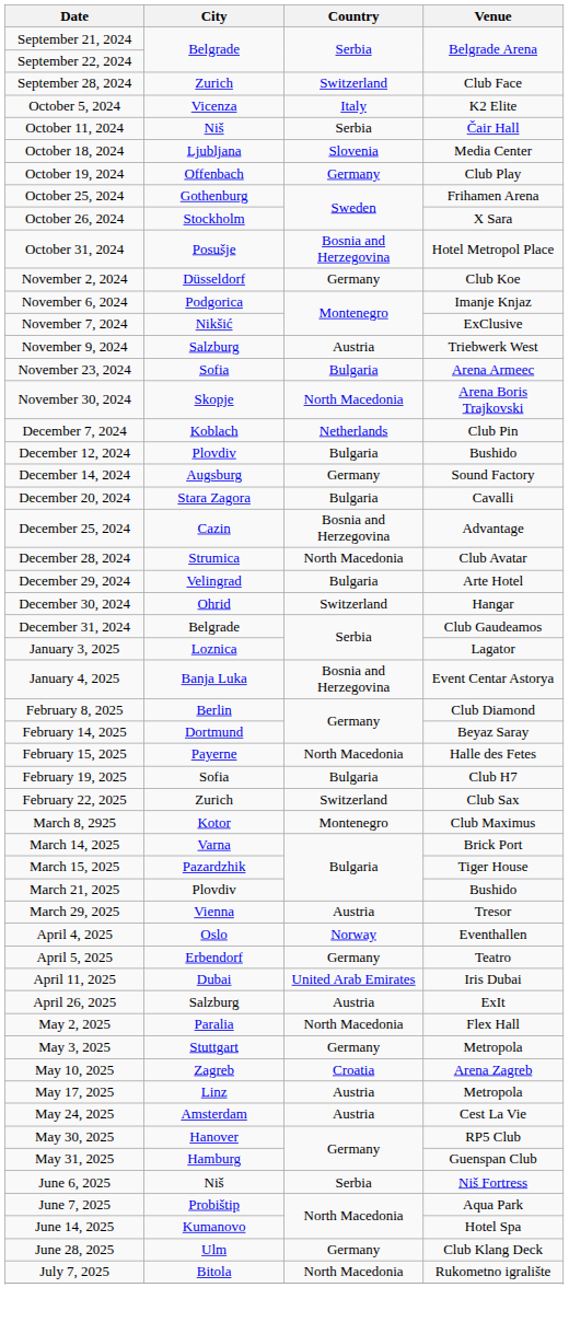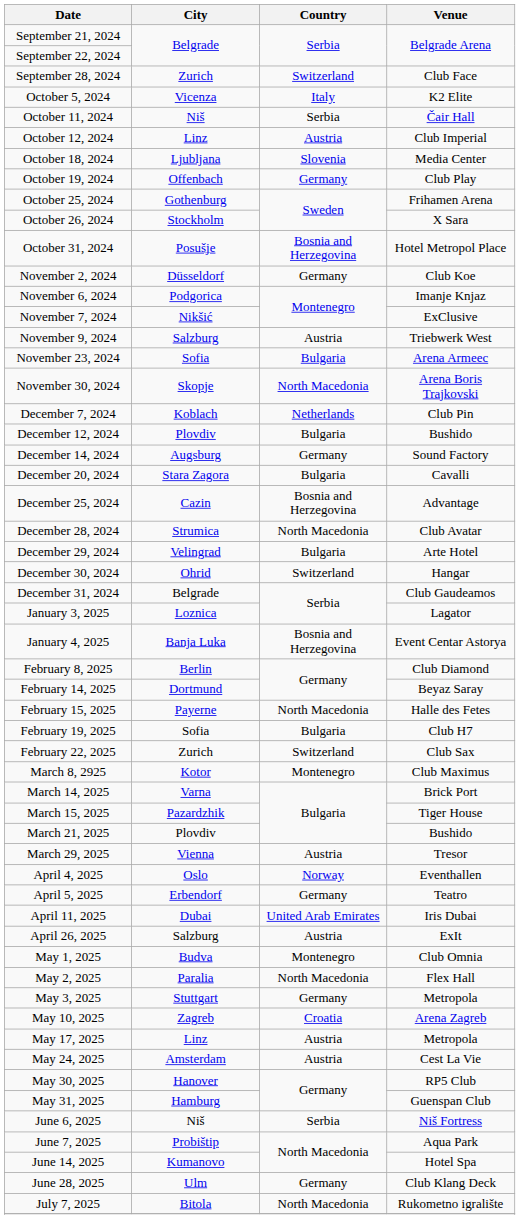 <table class="wikitable" style="text-align:center;">
 <tr>
 <th width="150">Date</th>
 <th width="150">City</th>
 <th width="150">Country</th>
 <th width="150">Venue</th>
 </tr>
 <tr>
 <td>September 21, 2024</td>
 <td rowspan="2"><a href='#'>Belgrade</a></td>
 <td rowspan="2"><a href='#'>Serbia</a></td>
 <td rowspan="2"><a href='#'>Belgrade Arena</a></td>
 </tr>
 <tr>
 <td>September 22, 2024</td>
 </tr>
 <tr>
 <td>September 28, 2024</td>
 <td><a href='#'>Zurich</a></td>
 <td><a href='#'>Switzerland</a></td>
 <td>Club Face</td>
 </tr>
 <tr>
 <td>October 5, 2024</td>
 <td><a href='#'>Vicenza</a></td>
 <td><a href='#'>Italy</a></td>
 <td>K2 Elite</td>
 </tr>
 <tr>
 <td>October 11, 2024</td>
 <td><a href='#'>Niš</a></td>
 <td>Serbia</td>
 <td><a href='#'>Čair Hall</a></td>
+</tr>
+<tr>
+<td>October 12, 2024</td>
+<td><a href='#'>Linz</a></td>
+<td><a href='#'>Austria</a></td>
+<td>Club Imperial</td>
 </tr>
 <tr>
 <td>October 18, 2024</td>
 <td><a href='#'>Ljubljana</a></td>
 <td><a href='#'>Slovenia</a></td>
 <td>Media Center</td>
 </tr>
 <tr>
 <td>October 19, 2024</td>
 <td><a href='#'>Offenbach</a></td>
 <td><a href='#'>Germany</a></td>
 <td>Club Play</td>
 </tr>
 <tr>
 <td>October 25, 2024</td>
 <td><a href='#'>Gothenburg</a></td>
 <td rowspan="2"><a href='#'>Sweden</a></td>
 <td>Frihamen Arena</td>
 </tr>
 <tr>
 <td>October 26, 2024</td>
 <td><a href='#'>Stockholm</a></td>
 <td>X Sara</td>
 </tr>
 <tr>
 <td>October 31, 2024</td>
 <td><a href='#'>Posušje</a></td>
 <td><a href='#'>Bosnia and Herzegovina</a></td>
 <td>Hotel Metropol Place</td>
 </tr>
 <tr>
 <td>November 2, 2024</td>
 <td><a href='#'>Düsseldorf</a></td>
 <td>Germany</td>
 <td>Club Koe</td>
 </tr>
 <tr>
 <td>November 6, 2024</td>
 <td><a href='#'>Podgorica</a></td>
 <td rowspan="2"><a href='#'>Montenegro</a></td>
 <td>Imanje Knjaz</td>
 </tr>
 <tr>
 <td>November 7, 2024</td>
 <td><a href='#'>Nikšić</a></td>
 <td>ExClusive</td>
 </tr>
 <tr>
 <td>November 9, 2024</td>
 <td><a href='#'>Salzburg</a></td>
 <td>Austria</td>
 <td>Triebwerk West</td>
 </tr>
 <tr>
 <td>November 23, 2024</td>
 <td><a href='#'>Sofia</a></td>
 <td><a href='#'>Bulgaria</a></td>
 <td><a href='#'>Arena Armeec</a></td>
 </tr>
 <tr>
 <td>November 30, 2024</td>
 <td><a href='#'>Skopje</a></td>
 <td><a href='#'>North Macedonia</a></td>
 <td><a href='#'>Arena Boris Trajkovski</a></td>
 </tr>
 <tr>
 <td>December 7, 2024</td>
 <td><a href='#'>Koblach</a></td>
 <td><a href='#'>Netherlands</a></td>
 <td>Club Pin</td>
 </tr>
 <tr>
 <td>December 12, 2024</td>
 <td><a href='#'>Plovdiv</a></td>
 <td>Bulgaria</td>
 <td>Bushido</td>
 </tr>
 <tr>
 <td>December 14, 2024</td>
 <td><a href='#'>Augsburg</a></td>
 <td>Germany</td>
 <td>Sound Factory</td>
 </tr>
 <tr>
 <td>December 20, 2024</td>
 <td><a href='#'>Stara Zagora</a></td>
 <td>Bulgaria</td>
 <td>Cavalli</td>
 </tr>
 <tr>
 <td>December 25, 2024</td>
 <td><a href='#'>Cazin</a></td>
 <td>Bosnia and Herzegovina</td>
 <td>Advantage</td>
 </tr>
 <tr>
 <td>December 28, 2024</td>
 <td><a href='#'>Strumica</a></td>
 <td>North Macedonia</td>
 <td>Club Avatar</td>
 </tr>
 <tr>
 <td>December 29, 2024</td>
 <td><a href='#'>Velingrad</a></td>
 <td>Bulgaria</td>
 <td>Arte Hotel</td>
 </tr>
 <tr>
 <td>December 30, 2024</td>
 <td><a href='#'>Ohrid</a></td>
 <td>Switzerland</td>
 <td>Hangar</td>
 </tr>
 <tr>
 <td>December 31, 2024</td>
 <td>Belgrade</td>
 <td rowspan="2">Serbia</td>
 <td>Club Gaudeamos</td>
 </tr>
 <tr>
 <td>January 3, 2025</td>
 <td><a href='#'>Loznica</a></td>
 <td>Lagator</td>
 </tr>
 <tr>
 <td>January 4, 2025</td>
 <td><a href='#'>Banja Luka</a></td>
 <td>Bosnia and Herzegovina</td>
 <td>Event Centar Astorya</td>
 </tr>
 <tr>
 <td>February 8, 2025</td>
 <td><a href='#'>Berlin</a></td>
 <td rowspan="2">Germany</td>
 <td>Club Diamond</td>
 </tr>
 <tr>
 <td>February 14, 2025</td>
 <td><a href='#'>Dortmund</a></td>
 <td>Beyaz Saray</td>
 </tr>
 <tr>
 <td>February 15, 2025</td>
 <td><a href='#'>Payerne</a></td>
 <td>North Macedonia</td>
 <td>Halle des Fetes</td>
 </tr>
 <tr>
 <td>February 19, 2025</td>
 <td>Sofia</td>
 <td>Bulgaria</td>
 <td>Club H7</td>
 </tr>
 <tr>
 <td>February 22, 2025</td>
 <td>Zurich</td>
 <td>Switzerland</td>
 <td>Club Sax</td>
 </tr>
 <tr>
 <td>March 8, 2925</td>
 <td><a href='#'>Kotor</a></td>
 <td>Montenegro</td>
 <td>Club Maximus</td>
 </tr>
 <tr>
 <td>March 14, 2025</td>
 <td><a href='#'>Varna</a></td>
 <td rowspan="3">Bulgaria</td>
 <td>Brick Port</td>
 </tr>
 <tr>
 <td>March 15, 2025</td>
 <td><a href='#'>Pazardzhik</a></td>
 <td>Tiger House</td>
 </tr>
 <tr>
 <td>March 21, 2025</td>
 <td>Plovdiv</td>
 <td>Bushido</td>
 </tr>
 <tr>
 <td>March 29, 2025</td>
 <td><a href='#'>Vienna</a></td>
 <td>Austria</td>
 <td>Tresor</td>
 </tr>
 <tr>
 <td>April 4, 2025</td>
 <td><a href='#'>Oslo</a></td>
 <td><a href='#'>Norway</a></td>
 <td>Eventhallen</td>
 </tr>
 <tr>
 <td>April 5, 2025</td>
 <td><a href='#'>Erbendorf</a></td>
 <td>Germany</td>
 <td>Teatro</td>
 </tr>
 <tr>
 <td>April 11, 2025</td>
 <td><a href='#'>Dubai</a></td>
 <td><a href='#'>United Arab Emirates</a></td>
 <td>Iris Dubai</td>
 </tr>
 <tr>
 <td>April 26, 2025</td>
 <td>Salzburg</td>
 <td>Austria</td>
 <td>ExIt</td>
 </tr>
 <tr>
+<td>May 1, 2025</td>
+<td><a href='#'>Budva</a></td>
+<td>Montenegro</td>
+<td>Club Omnia</td>
+</tr>
+<tr>
 <td>May 2, 2025</td>
 <td><a href='#'>Paralia</a></td>
 <td>North Macedonia</td>
 <td>Flex Hall</td>
 </tr>
 <tr>
 <td>May 3, 2025</td>
 <td><a href='#'>Stuttgart</a></td>
 <td>Germany</td>
 <td>Metropola</td>
 </tr>
 <tr>
 <td>May 10, 2025</td>
 <td><a href='#'>Zagreb</a></td>
 <td><a href='#'>Croatia</a></td>
 <td><a href='#'>Arena Zagreb</a></td>
 </tr>
 <tr>
 <td>May 17, 2025</td>
 <td><a href='#'>Linz</a></td>
 <td>Austria</td>
 <td>Metropola</td>
 </tr>
 <tr>
 <td>May 24, 2025</td>
 <td><a href='#'>Amsterdam</a></td>
 <td>Austria</td>
 <td>Cest La Vie</td>
 </tr>
 <tr>
 <td>May 30, 2025</td>
 <td><a href='#'>Hanover</a></td>
 <td rowspan="2">Germany</td>
 <td>RP5 Club</td>
 </tr>
 <tr>
 <td>May 31, 2025</td>
 <td><a href='#'>Hamburg</a></td>
 <td>Guenspan Club</td>
 </tr>
 <tr>
 <td>June 6, 2025</td>
 <td>Niš</td>
 <td>Serbia</td>
 <td><a href='#'>Niš Fortress</a></td>
 </tr>
 <tr>
 <td>June 7, 2025</td>
 <td><a href='#'>Probištip</a></td>
 <td rowspan="2">North Macedonia</td>
 <td>Aqua Park</td>
 </tr>
 <tr>
 <td>June 14, 2025</td>
 <td><a href='#'>Kumanovo</a></td>
 <td>Hotel Spa</td>
 </tr>
 <tr>
 <td>June 28, 2025</td>
 <td><a href='#'>Ulm</a></td>
 <td>Germany</td>
 <td>Club Klang Deck</td>
 </tr>
 <tr>
 <td>July 7, 2025</td>
 <td><a href='#'>Bitola</a></td>
 <td>North Macedonia</td>
 <td>Rukometno igralište</td>
 </tr>
 <tr>
 </tr>
 <tr>
 </tr>
 </table>
